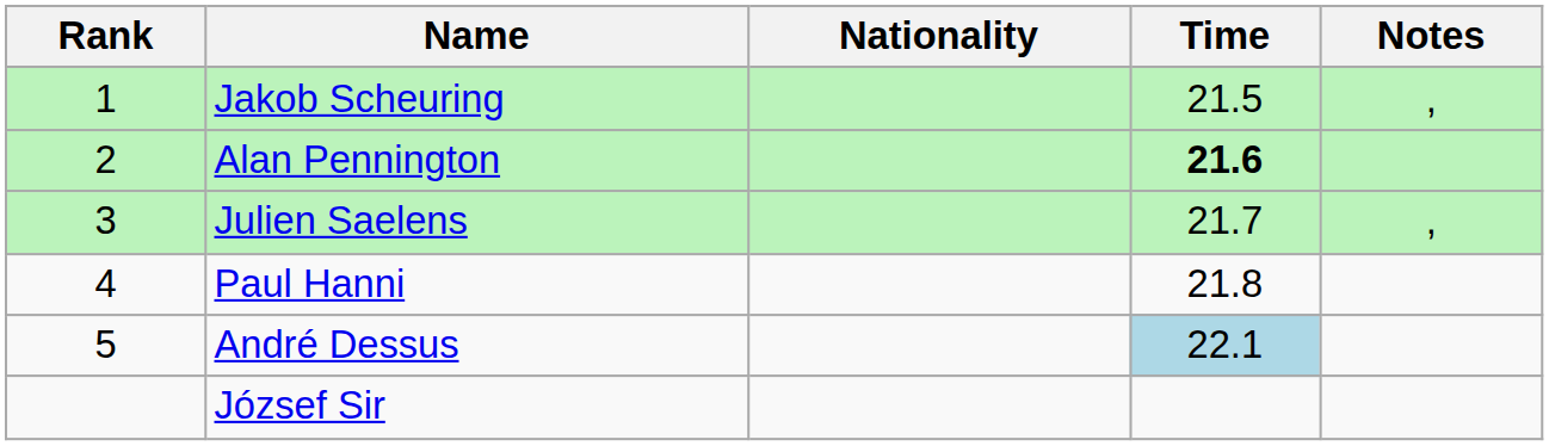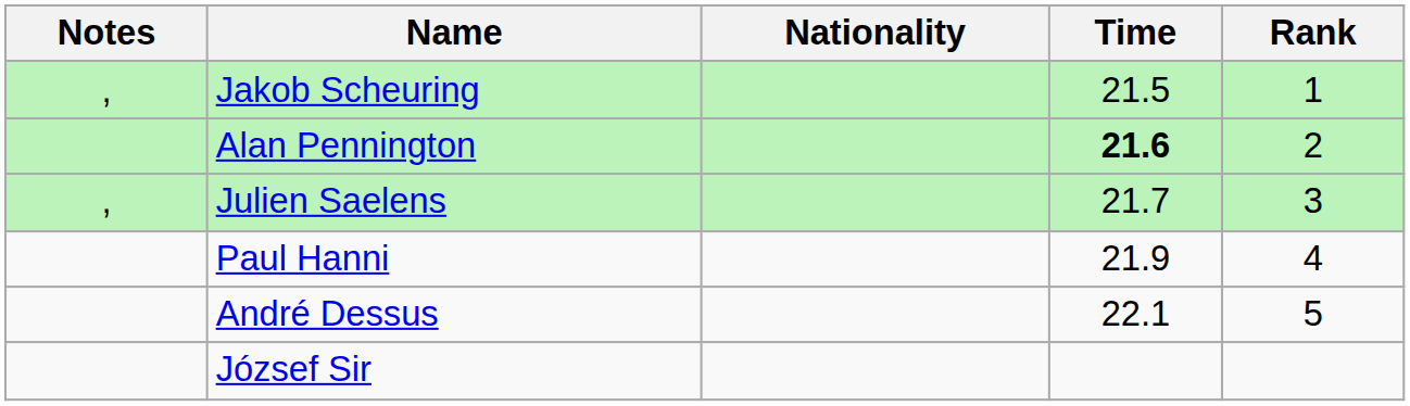 <table class="wikitable sortable" style="text-align:center;width: 50%">
 <tr>
-<th>Rank</th>
+<th>Notes</th>
 <th>Name</th>
 <th>Nationality</th>
 <th>Time</th>
-<th>Notes</th>
+<th>Rank</th>
 </tr>
 <tr bgcolor=bbf3bb>
-<td>1</td>
+<td>, </td>
 <td align=left><a href='#'>Jakob Scheuring</a></td>
 <td align=left></td>
 <td>21.5</td>
-<td>, </td>
+<td>1</td>
 </tr>
 <tr bgcolor=bbf3bb>
-<td>2</td>
+<td></td>
 <td align=left><a href='#'>Alan Pennington</a></td>
 <td align=left></td>
 <td><strong>21.6</strong></td>
-<td></td>
+<td>2</td>
 </tr>
 <tr bgcolor=bbf3bb>
-<td>3</td>
+<td>, </td>
 <td align=left><a href='#'>Julien Saelens</a></td>
 <td align=left></td>
 <td>21.7</td>
-<td>, </td>
+<td>3</td>
 </tr>
 <tr>
-<td>4</td>
+<td></td>
 <td align=left><a href='#'>Paul Hanni</a></td>
 <td align=left></td>
-<td>21.8</td>
-<td></td>
+<td>21.9</td>
+<td>4</td>
 </tr>
 <tr>
-<td>5</td>
+<td></td>
 <td align=left><a href='#'>André Dessus</a></td>
 <td align=left></td>
-<td style="background: lightblue;">22.1</td>
-<td></td>
+<td>22.1</td>
+<td>5</td>
 </tr>
 <tr>
 <td></td>
 <td align=left><a href='#'>József Sir</a></td>
 <td align=left></td>
 <td></td>
 <td></td>
 </tr>
 </table>
